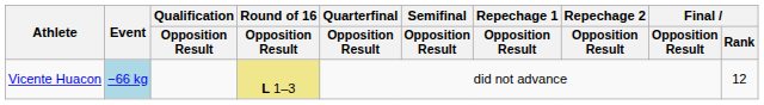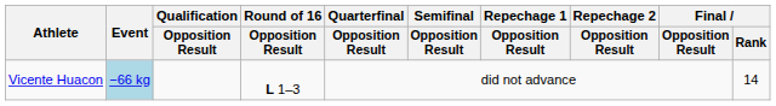 <table class="wikitable" style="font-size:90%">
 <tr>
 <th rowspan="2">Athlete</th>
 <th rowspan="2">Event</th>
 <th>Qualification</th>
 <th>Round of 16</th>
 <th>Quarterfinal</th>
 <th>Semifinal</th>
 <th>Repechage 1</th>
 <th>Repechage 2</th>
 <th colspan=2>Final / </th>
 </tr>
 <tr style="font-size: 95%">
 <th>Opposition<br>Result</th>
 <th>Opposition<br>Result</th>
 <th>Opposition<br>Result</th>
 <th>Opposition<br>Result</th>
 <th>Opposition<br>Result</th>
 <th>Opposition<br>Result</th>
 <th>Opposition<br>Result</th>
 <th>Rank</th>
 </tr>
 <tr align=center>
 <td align=left><a href='#'>Vicente Huacon</a></td>
 <td align=left style="background: lightblue;"><a href='#'>−66 kg</a></td>
 <td></td>
-<td style="background: khaki;"><br><strong>L</strong> 1–3 <sup></sup></td>
+<td><br><strong>L</strong> 1–3 <sup></sup></td>
 <td colspan=5>did not advance</td>
-<td>12</td>
+<td>14</td>
 </tr>
 </table>
